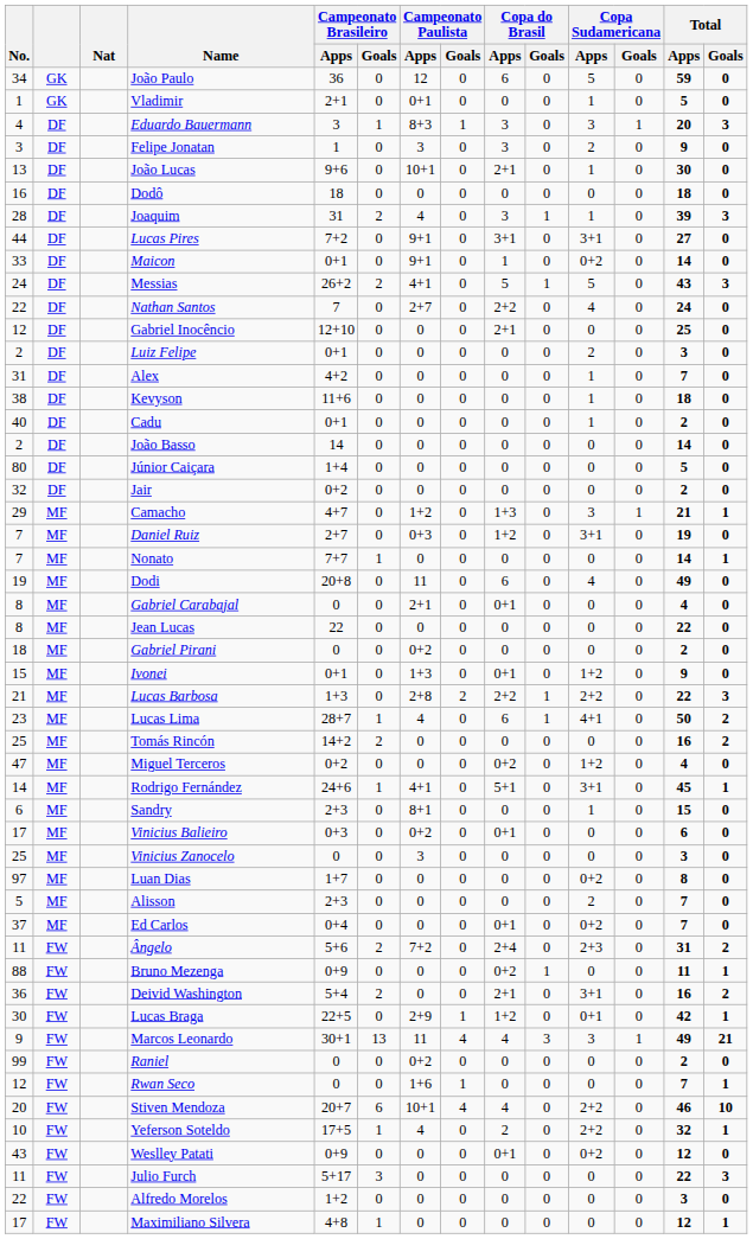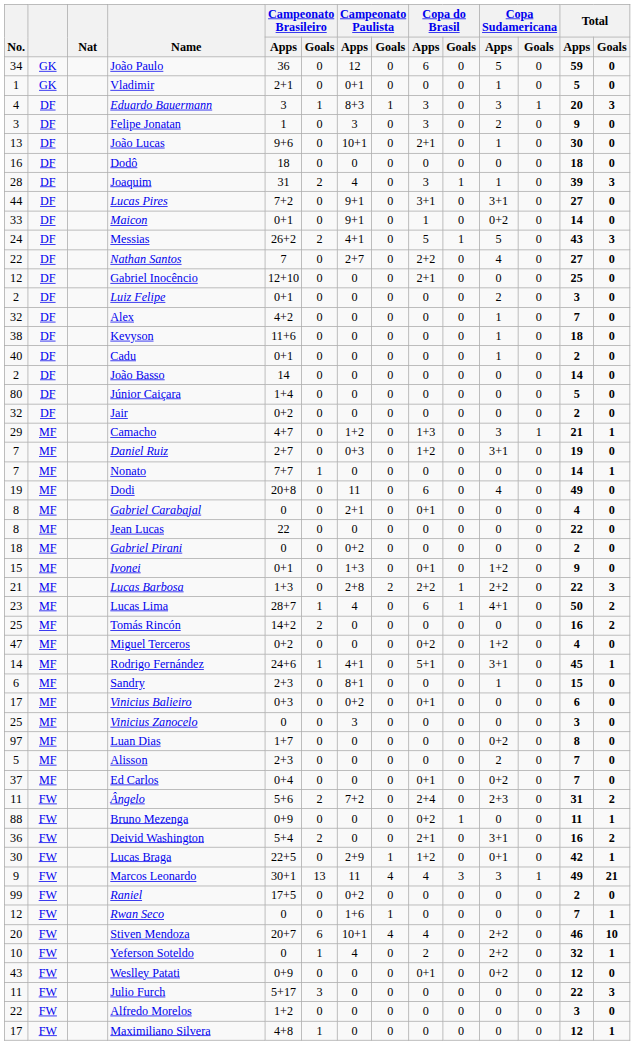 <table class="wikitable sortable" style="text-align:center;">
 <tr>
 <th rowspan="2"  style="width:20px; vertical-align:bottom;">No.</th>
 <th rowspan="2"  style="width:45px; vertical-align:bottom;"></th>
 <th rowspan="2"  style="width:45px; vertical-align:bottom;">Nat</th>
 <th rowspan="2"  style="width:200px; vertical-align:bottom;">Name</th>
 <th colspan="2" style="width:85px;"><a href='#'>Campeonato Brasileiro</a></th>
 <th colspan="2" style="width:85px;"><a href='#'>Campeonato Paulista</a></th>
 <th colspan="2" style="width:85px;"><a href='#'>Copa do Brasil</a></th>
 <th colspan="2" style="width:85px;"><a href='#'>Copa Sudamericana</a></th>
 <th colspan="2" style="width:85px;">Total</th>
 </tr>
 <tr>
 <th>Apps</th>
 <th>Goals</th>
 <th>Apps</th>
 <th>Goals</th>
 <th>Apps</th>
 <th>Goals</th>
 <th>Apps</th>
 <th>Goals</th>
 <th>Apps</th>
 <th>Goals</th>
 </tr>
 <tr>
 <td>34</td>
 <td><a href='#'>GK</a></td>
 <td></td>
 <td align=left><a href='#'>João Paulo</a></td>
 <td>36</td>
 <td>0</td>
 <td>12</td>
 <td>0</td>
 <td>6</td>
 <td>0</td>
 <td>5</td>
 <td>0</td>
 <td><strong>59</strong></td>
 <td><strong>0</strong></td>
 </tr>
 <tr>
 <td>1</td>
 <td><a href='#'>GK</a></td>
 <td></td>
 <td align=left><a href='#'>Vladimir</a></td>
 <td>2+1</td>
 <td>0</td>
 <td>0+1</td>
 <td>0</td>
 <td>0</td>
 <td>0</td>
 <td>1</td>
 <td>0</td>
 <td><strong>5</strong></td>
 <td><strong>0</strong></td>
 </tr>
 <tr>
 <td>4</td>
 <td><a href='#'>DF</a></td>
 <td></td>
 <td align=left><em><a href='#'>Eduardo Bauermann</a></em></td>
 <td>3</td>
 <td>1</td>
 <td>8+3</td>
 <td>1</td>
 <td>3</td>
 <td>0</td>
 <td>3</td>
 <td>1</td>
 <td><strong>20</strong></td>
 <td><strong>3</strong></td>
 </tr>
 <tr>
 <td>3</td>
 <td><a href='#'>DF</a></td>
 <td></td>
 <td align=left><a href='#'>Felipe Jonatan</a></td>
 <td>1</td>
 <td>0</td>
 <td>3</td>
 <td>0</td>
 <td>3</td>
 <td>0</td>
 <td>2</td>
 <td>0</td>
 <td><strong>9</strong></td>
 <td><strong>0</strong></td>
 </tr>
 <tr>
 <td>13</td>
 <td><a href='#'>DF</a></td>
 <td></td>
 <td align=left><a href='#'>João Lucas</a></td>
 <td>9+6</td>
 <td>0</td>
 <td>10+1</td>
 <td>0</td>
 <td>2+1</td>
 <td>0</td>
 <td>1</td>
 <td>0</td>
 <td><strong>30</strong></td>
 <td><strong>0</strong></td>
 </tr>
 <tr>
 <td>16</td>
 <td><a href='#'>DF</a></td>
 <td></td>
 <td align=left><a href='#'>Dodô</a></td>
 <td>18</td>
 <td>0</td>
 <td>0</td>
 <td>0</td>
 <td>0</td>
 <td>0</td>
 <td>0</td>
 <td>0</td>
 <td><strong>18</strong></td>
 <td><strong>0</strong></td>
 </tr>
 <tr>
 <td>28</td>
 <td><a href='#'>DF</a></td>
 <td></td>
 <td align=left><a href='#'>Joaquim</a></td>
 <td>31</td>
 <td>2</td>
 <td>4</td>
 <td>0</td>
 <td>3</td>
 <td>1</td>
 <td>1</td>
 <td>0</td>
 <td><strong>39</strong></td>
 <td><strong>3</strong></td>
 </tr>
 <tr>
 <td>44</td>
 <td><a href='#'>DF</a></td>
 <td></td>
 <td align=left><em><a href='#'>Lucas Pires</a></em></td>
 <td>7+2</td>
 <td>0</td>
 <td>9+1</td>
 <td>0</td>
 <td>3+1</td>
 <td>0</td>
 <td>3+1</td>
 <td>0</td>
 <td><strong>27</strong></td>
 <td><strong>0</strong></td>
 </tr>
 <tr>
 <td>33</td>
 <td><a href='#'>DF</a></td>
 <td></td>
 <td align=left><em><a href='#'>Maicon</a></em></td>
 <td>0+1</td>
 <td>0</td>
 <td>9+1</td>
 <td>0</td>
 <td>1</td>
 <td>0</td>
 <td>0+2</td>
 <td>0</td>
 <td><strong>14</strong></td>
 <td><strong>0</strong></td>
 </tr>
 <tr>
 <td>24</td>
 <td><a href='#'>DF</a></td>
 <td></td>
 <td align=left><a href='#'>Messias</a></td>
 <td>26+2</td>
 <td>2</td>
 <td>4+1</td>
 <td>0</td>
 <td>5</td>
 <td>1</td>
 <td>5</td>
 <td>0</td>
 <td><strong>43</strong></td>
 <td><strong>3</strong></td>
 </tr>
 <tr>
 <td>22</td>
 <td><a href='#'>DF</a></td>
 <td></td>
 <td align=left><em><a href='#'>Nathan Santos</a></em></td>
 <td>7</td>
 <td>0</td>
 <td>2+7</td>
 <td>0</td>
 <td>2+2</td>
 <td>0</td>
 <td>4</td>
 <td>0</td>
-<td><strong>24</strong></td>
+<td><strong>27</strong></td>
 <td><strong>0</strong></td>
 </tr>
 <tr>
 <td>12</td>
 <td><a href='#'>DF</a></td>
 <td></td>
 <td align=left><a href='#'>Gabriel Inocêncio</a></td>
 <td>12+10</td>
 <td>0</td>
 <td>0</td>
 <td>0</td>
 <td>2+1</td>
 <td>0</td>
 <td>0</td>
 <td>0</td>
 <td><strong>25</strong></td>
 <td><strong>0</strong></td>
 </tr>
 <tr>
 <td>2</td>
 <td><a href='#'>DF</a></td>
 <td></td>
 <td align=left><em><a href='#'>Luiz Felipe</a></em></td>
 <td>0+1</td>
 <td>0</td>
 <td>0</td>
 <td>0</td>
 <td>0</td>
 <td>0</td>
 <td>2</td>
 <td>0</td>
 <td><strong>3</strong></td>
 <td><strong>0</strong></td>
 </tr>
 <tr>
-<td>31</td>
+<td>32</td>
 <td><a href='#'>DF</a></td>
 <td></td>
 <td align=left><a href='#'>Alex</a></td>
 <td>4+2</td>
 <td>0</td>
 <td>0</td>
 <td>0</td>
 <td>0</td>
 <td>0</td>
 <td>1</td>
 <td>0</td>
 <td><strong>7</strong></td>
 <td><strong>0</strong></td>
 </tr>
 <tr>
 <td>38</td>
 <td><a href='#'>DF</a></td>
 <td></td>
 <td align=left><a href='#'>Kevyson</a></td>
 <td>11+6</td>
 <td>0</td>
 <td>0</td>
 <td>0</td>
 <td>0</td>
 <td>0</td>
 <td>1</td>
 <td>0</td>
 <td><strong>18</strong></td>
 <td><strong>0</strong></td>
 </tr>
 <tr>
 <td>40</td>
 <td><a href='#'>DF</a></td>
 <td></td>
 <td align=left><a href='#'>Cadu</a></td>
 <td>0+1</td>
 <td>0</td>
 <td>0</td>
 <td>0</td>
 <td>0</td>
 <td>0</td>
 <td>1</td>
 <td>0</td>
 <td><strong>2</strong></td>
 <td><strong>0</strong></td>
 </tr>
 <tr>
 <td>2</td>
 <td><a href='#'>DF</a></td>
 <td></td>
 <td align=left><a href='#'>João Basso</a></td>
 <td>14</td>
 <td>0</td>
 <td>0</td>
 <td>0</td>
 <td>0</td>
 <td>0</td>
 <td>0</td>
 <td>0</td>
 <td><strong>14</strong></td>
 <td><strong>0</strong></td>
 </tr>
 <tr>
 <td>80</td>
 <td><a href='#'>DF</a></td>
 <td></td>
 <td align=left><a href='#'>Júnior Caiçara</a></td>
 <td>1+4</td>
 <td>0</td>
 <td>0</td>
 <td>0</td>
 <td>0</td>
 <td>0</td>
 <td>0</td>
 <td>0</td>
 <td><strong>5</strong></td>
 <td><strong>0</strong></td>
 </tr>
 <tr>
 <td>32</td>
 <td><a href='#'>DF</a></td>
 <td></td>
 <td align=left><a href='#'>Jair</a></td>
 <td>0+2</td>
 <td>0</td>
 <td>0</td>
 <td>0</td>
 <td>0</td>
 <td>0</td>
 <td>0</td>
 <td>0</td>
 <td><strong>2</strong></td>
 <td><strong>0</strong></td>
 </tr>
 <tr>
 <td>29</td>
 <td><a href='#'>MF</a></td>
 <td></td>
 <td align=left><a href='#'>Camacho</a></td>
 <td>4+7</td>
 <td>0</td>
 <td>1+2</td>
 <td>0</td>
 <td>1+3</td>
 <td>0</td>
 <td>3</td>
 <td>1</td>
 <td><strong>21</strong></td>
 <td><strong>1</strong></td>
 </tr>
 <tr>
 <td>7</td>
 <td><a href='#'>MF</a></td>
 <td></td>
 <td align=left><em><a href='#'>Daniel Ruiz</a></em></td>
 <td>2+7</td>
 <td>0</td>
 <td>0+3</td>
 <td>0</td>
 <td>1+2</td>
 <td>0</td>
 <td>3+1</td>
 <td>0</td>
 <td><strong>19</strong></td>
 <td><strong>0</strong></td>
 </tr>
 <tr>
 <td>7</td>
 <td><a href='#'>MF</a></td>
 <td></td>
 <td align=left><a href='#'>Nonato</a></td>
 <td>7+7</td>
 <td>1</td>
 <td>0</td>
 <td>0</td>
 <td>0</td>
 <td>0</td>
 <td>0</td>
 <td>0</td>
 <td><strong>14</strong></td>
 <td><strong>1</strong></td>
 </tr>
 <tr>
 <td>19</td>
 <td><a href='#'>MF</a></td>
 <td></td>
 <td align=left><a href='#'>Dodi</a></td>
 <td>20+8</td>
 <td>0</td>
 <td>11</td>
 <td>0</td>
 <td>6</td>
 <td>0</td>
 <td>4</td>
 <td>0</td>
 <td><strong>49</strong></td>
 <td><strong>0</strong></td>
 </tr>
 <tr>
 <td>8</td>
 <td><a href='#'>MF</a></td>
 <td></td>
 <td align=left><em><a href='#'>Gabriel Carabajal</a></em></td>
 <td>0</td>
 <td>0</td>
 <td>2+1</td>
 <td>0</td>
 <td>0+1</td>
 <td>0</td>
 <td>0</td>
 <td>0</td>
 <td><strong>4</strong></td>
 <td><strong>0</strong></td>
 </tr>
 <tr>
 <td>8</td>
 <td><a href='#'>MF</a></td>
 <td></td>
 <td align=left><a href='#'>Jean Lucas</a></td>
 <td>22</td>
 <td>0</td>
 <td>0</td>
 <td>0</td>
 <td>0</td>
 <td>0</td>
 <td>0</td>
 <td>0</td>
 <td><strong>22</strong></td>
 <td><strong>0</strong></td>
 </tr>
 <tr>
 <td>18</td>
 <td><a href='#'>MF</a></td>
 <td></td>
 <td align=left><em><a href='#'>Gabriel Pirani</a></em></td>
 <td>0</td>
 <td>0</td>
 <td>0+2</td>
 <td>0</td>
 <td>0</td>
 <td>0</td>
 <td>0</td>
 <td>0</td>
 <td><strong>2</strong></td>
 <td><strong>0</strong></td>
 </tr>
 <tr>
 <td>15</td>
 <td><a href='#'>MF</a></td>
 <td></td>
 <td align=left><em><a href='#'>Ivonei</a></em></td>
 <td>0+1</td>
 <td>0</td>
 <td>1+3</td>
 <td>0</td>
 <td>0+1</td>
 <td>0</td>
 <td>1+2</td>
 <td>0</td>
 <td><strong>9</strong></td>
 <td><strong>0</strong></td>
 </tr>
 <tr>
 <td>21</td>
 <td><a href='#'>MF</a></td>
 <td></td>
 <td align=left><em><a href='#'>Lucas Barbosa</a></em></td>
 <td>1+3</td>
 <td>0</td>
 <td>2+8</td>
 <td>2</td>
 <td>2+2</td>
 <td>1</td>
 <td>2+2</td>
 <td>0</td>
 <td><strong>22</strong></td>
 <td><strong>3</strong></td>
 </tr>
 <tr>
 <td>23</td>
 <td><a href='#'>MF</a></td>
 <td></td>
 <td align=left><a href='#'>Lucas Lima</a></td>
 <td>28+7</td>
 <td>1</td>
 <td>4</td>
 <td>0</td>
 <td>6</td>
 <td>1</td>
 <td>4+1</td>
 <td>0</td>
 <td><strong>50</strong></td>
 <td><strong>2</strong></td>
 </tr>
 <tr>
 <td>25</td>
 <td><a href='#'>MF</a></td>
 <td></td>
 <td align=left><a href='#'>Tomás Rincón</a></td>
 <td>14+2</td>
 <td>2</td>
 <td>0</td>
 <td>0</td>
 <td>0</td>
 <td>0</td>
 <td>0</td>
 <td>0</td>
 <td><strong>16</strong></td>
 <td><strong>2</strong></td>
 </tr>
 <tr>
 <td>47</td>
 <td><a href='#'>MF</a></td>
 <td></td>
 <td align=left><a href='#'>Miguel Terceros</a></td>
 <td>0+2</td>
 <td>0</td>
 <td>0</td>
 <td>0</td>
 <td>0+2</td>
 <td>0</td>
 <td>1+2</td>
 <td>0</td>
 <td><strong>4</strong></td>
 <td><strong>0</strong></td>
 </tr>
 <tr>
 <td>14</td>
 <td><a href='#'>MF</a></td>
 <td></td>
 <td align=left><a href='#'>Rodrigo Fernández</a></td>
 <td>24+6</td>
 <td>1</td>
 <td>4+1</td>
 <td>0</td>
 <td>5+1</td>
 <td>0</td>
 <td>3+1</td>
 <td>0</td>
 <td><strong>45</strong></td>
 <td><strong>1</strong></td>
 </tr>
 <tr>
 <td>6</td>
 <td><a href='#'>MF</a></td>
 <td></td>
 <td align=left><a href='#'>Sandry</a></td>
 <td>2+3</td>
 <td>0</td>
 <td>8+1</td>
 <td>0</td>
 <td>0</td>
 <td>0</td>
 <td>1</td>
 <td>0</td>
 <td><strong>15</strong></td>
 <td><strong>0</strong></td>
 </tr>
 <tr>
 <td>17</td>
 <td><a href='#'>MF</a></td>
 <td></td>
 <td align=left><em><a href='#'>Vinicius Balieiro</a></em></td>
 <td>0+3</td>
 <td>0</td>
 <td>0+2</td>
 <td>0</td>
 <td>0+1</td>
 <td>0</td>
 <td>0</td>
 <td>0</td>
 <td><strong>6</strong></td>
 <td><strong>0</strong></td>
 </tr>
 <tr>
 <td>25</td>
 <td><a href='#'>MF</a></td>
 <td></td>
 <td align=left><em><a href='#'>Vinicius Zanocelo</a></em></td>
 <td>0</td>
 <td>0</td>
 <td>3</td>
 <td>0</td>
 <td>0</td>
 <td>0</td>
 <td>0</td>
 <td>0</td>
 <td><strong>3</strong></td>
 <td><strong>0</strong></td>
 </tr>
 <tr>
 <td>97</td>
 <td><a href='#'>MF</a></td>
 <td></td>
 <td align=left><a href='#'>Luan Dias</a></td>
 <td>1+7</td>
 <td>0</td>
 <td>0</td>
 <td>0</td>
 <td>0</td>
 <td>0</td>
 <td>0+2</td>
 <td>0</td>
 <td><strong>8</strong></td>
 <td><strong>0</strong></td>
 </tr>
 <tr>
 <td>5</td>
 <td><a href='#'>MF</a></td>
 <td></td>
 <td align=left><a href='#'>Alisson</a></td>
 <td>2+3</td>
 <td>0</td>
 <td>0</td>
 <td>0</td>
 <td>0</td>
 <td>0</td>
 <td>2</td>
 <td>0</td>
 <td><strong>7</strong></td>
 <td><strong>0</strong></td>
 </tr>
 <tr>
 <td>37</td>
 <td><a href='#'>MF</a></td>
 <td></td>
 <td align=left><a href='#'>Ed Carlos</a></td>
 <td>0+4</td>
 <td>0</td>
 <td>0</td>
 <td>0</td>
 <td>0+1</td>
 <td>0</td>
 <td>0+2</td>
 <td>0</td>
 <td><strong>7</strong></td>
 <td><strong>0</strong></td>
 </tr>
 <tr>
 <td>11</td>
 <td><a href='#'>FW</a></td>
 <td></td>
 <td align=left><em><a href='#'>Ângelo</a></em></td>
 <td>5+6</td>
 <td>2</td>
 <td>7+2</td>
 <td>0</td>
 <td>2+4</td>
 <td>0</td>
 <td>2+3</td>
 <td>0</td>
 <td><strong>31</strong></td>
 <td><strong>2</strong></td>
 </tr>
 <tr>
 <td>88</td>
 <td><a href='#'>FW</a></td>
 <td></td>
 <td align=left><a href='#'>Bruno Mezenga</a></td>
 <td>0+9</td>
 <td>0</td>
 <td>0</td>
 <td>0</td>
 <td>0+2</td>
 <td>1</td>
 <td>0</td>
 <td>0</td>
 <td><strong>11</strong></td>
 <td><strong>1</strong></td>
 </tr>
 <tr>
 <td>36</td>
 <td><a href='#'>FW</a></td>
 <td></td>
 <td align=left><a href='#'>Deivid Washington</a></td>
 <td>5+4</td>
 <td>2</td>
 <td>0</td>
 <td>0</td>
 <td>2+1</td>
 <td>0</td>
 <td>3+1</td>
 <td>0</td>
 <td><strong>16</strong></td>
 <td><strong>2</strong></td>
 </tr>
 <tr>
 <td>30</td>
 <td><a href='#'>FW</a></td>
 <td></td>
 <td align=left><a href='#'>Lucas Braga</a></td>
 <td>22+5</td>
 <td>0</td>
 <td>2+9</td>
 <td>1</td>
 <td>1+2</td>
 <td>0</td>
 <td>0+1</td>
 <td>0</td>
 <td><strong>42</strong></td>
 <td><strong>1</strong></td>
 </tr>
 <tr>
 <td>9</td>
 <td><a href='#'>FW</a></td>
 <td></td>
 <td align=left><a href='#'>Marcos Leonardo</a></td>
 <td>30+1</td>
 <td>13</td>
 <td>11</td>
 <td>4</td>
 <td>4</td>
 <td>3</td>
 <td>3</td>
 <td>1</td>
 <td><strong>49</strong></td>
 <td><strong>21</strong></td>
 </tr>
 <tr>
 <td>99</td>
 <td><a href='#'>FW</a></td>
 <td></td>
 <td align=left><em><a href='#'>Raniel</a></em></td>
-<td>0</td>
+<td>17+5</td>
 <td>0</td>
 <td>0+2</td>
 <td>0</td>
 <td>0</td>
 <td>0</td>
 <td>0</td>
 <td>0</td>
 <td><strong>2</strong></td>
 <td><strong>0</strong></td>
 </tr>
 <tr>
 <td>12</td>
 <td><a href='#'>FW</a></td>
 <td></td>
 <td align=left><em><a href='#'>Rwan Seco</a></em></td>
 <td>0</td>
 <td>0</td>
 <td>1+6</td>
 <td>1</td>
 <td>0</td>
 <td>0</td>
 <td>0</td>
 <td>0</td>
 <td><strong>7</strong></td>
 <td><strong>1</strong></td>
 </tr>
 <tr>
 <td>20</td>
 <td><a href='#'>FW</a></td>
 <td></td>
 <td align=left><a href='#'>Stiven Mendoza</a></td>
 <td>20+7</td>
 <td>6</td>
 <td>10+1</td>
 <td>4</td>
 <td>4</td>
 <td>0</td>
 <td>2+2</td>
 <td>0</td>
 <td><strong>46</strong></td>
 <td><strong>10</strong></td>
 </tr>
 <tr>
 <td>10</td>
 <td><a href='#'>FW</a></td>
 <td></td>
 <td align=left><a href='#'>Yeferson Soteldo</a></td>
-<td>17+5</td>
+<td>0</td>
 <td>1</td>
 <td>4</td>
 <td>0</td>
 <td>2</td>
 <td>0</td>
 <td>2+2</td>
 <td>0</td>
 <td><strong>32</strong></td>
 <td><strong>1</strong></td>
 </tr>
 <tr>
 <td>43</td>
 <td><a href='#'>FW</a></td>
 <td></td>
 <td align=left><a href='#'>Weslley Patati</a></td>
 <td>0+9</td>
 <td>0</td>
 <td>0</td>
 <td>0</td>
 <td>0+1</td>
 <td>0</td>
 <td>0+2</td>
 <td>0</td>
 <td><strong>12</strong></td>
 <td><strong>0</strong></td>
 </tr>
 <tr>
 <td>11</td>
 <td><a href='#'>FW</a></td>
 <td></td>
 <td align=left><a href='#'>Julio Furch</a></td>
 <td>5+17</td>
 <td>3</td>
 <td>0</td>
 <td>0</td>
 <td>0</td>
 <td>0</td>
 <td>0</td>
 <td>0</td>
 <td><strong>22</strong></td>
 <td><strong>3</strong></td>
 </tr>
 <tr>
 <td>22</td>
 <td><a href='#'>FW</a></td>
 <td></td>
 <td align=left><a href='#'>Alfredo Morelos</a></td>
 <td>1+2</td>
 <td>0</td>
 <td>0</td>
 <td>0</td>
 <td>0</td>
 <td>0</td>
 <td>0</td>
 <td>0</td>
 <td><strong>3</strong></td>
 <td><strong>0</strong></td>
 </tr>
 <tr>
 <td>17</td>
 <td><a href='#'>FW</a></td>
 <td></td>
 <td align=left><a href='#'>Maximiliano Silvera</a></td>
 <td>4+8</td>
 <td>1</td>
 <td>0</td>
 <td>0</td>
 <td>0</td>
 <td>0</td>
 <td>0</td>
 <td>0</td>
 <td><strong>12</strong></td>
 <td><strong>1</strong></td>
 </tr>
 </table>
